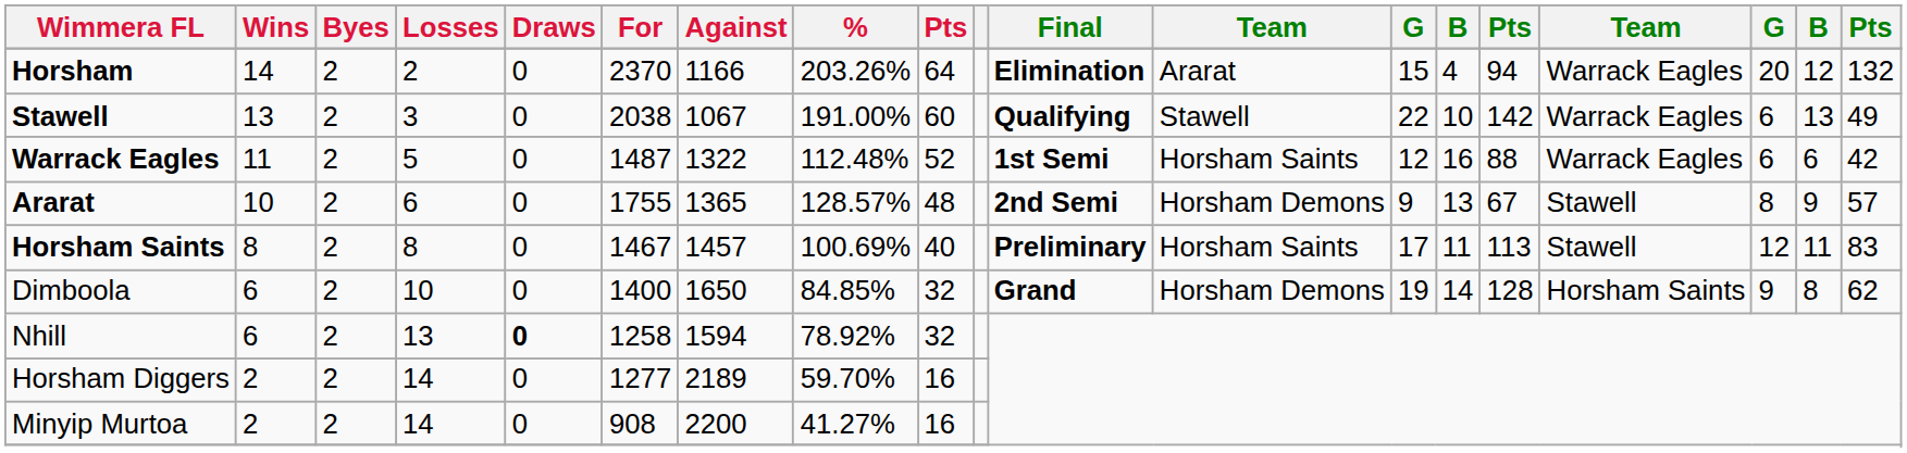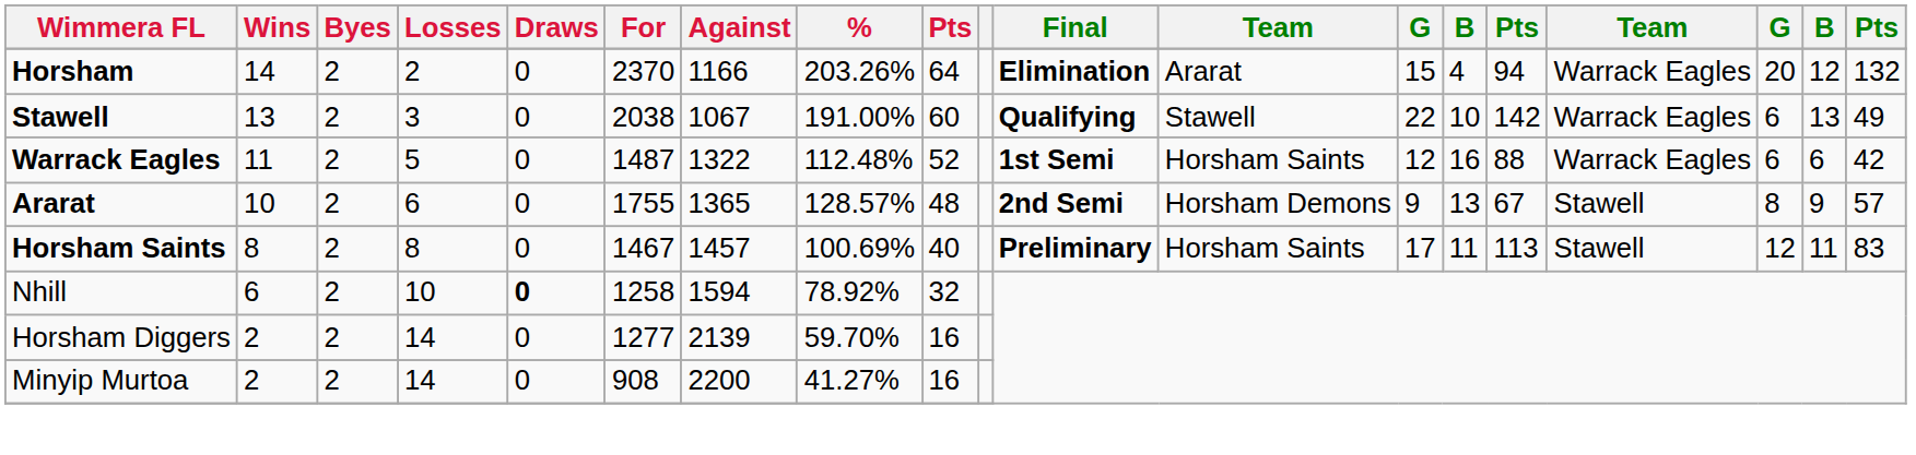 <table style="font-size: 85%; text-align: left;" class="wikitable">
 <tr>
 <th style="color:crimson">Wimmera FL</th>
 <th style="color:crimson">Wins</th>
 <th style="color:crimson">Byes</th>
 <th style="color:crimson">Losses</th>
 <th style="color:crimson">Draws</th>
 <th style="color:crimson">For</th>
 <th style="color:crimson">Against</th>
 <th style="color:crimson">%</th>
 <th style="color:crimson">Pts</th>
 <th></th>
 <th style="color:green">Final</th>
 <th style="color:green">Team</th>
 <th style="color:green">G</th>
 <th style="color:green">B</th>
 <th style="color:green">Pts</th>
 <th style="color:green">Team</th>
 <th style="color:green">G</th>
 <th style="color:green">B</th>
 <th style="color:green">Pts</th>
 </tr>
 <tr>
 </tr>
 <tr>
 </tr>
 <tr>
 <td><strong>	Horsham	</strong></td>
 <td>14</td>
 <td>2</td>
 <td>2</td>
 <td>0</td>
 <td>2370</td>
 <td>1166</td>
 <td>203.26%</td>
 <td>64</td>
 <td></td>
 <td><strong>Elimination</strong></td>
 <td>Ararat</td>
 <td>15</td>
 <td>4</td>
 <td>94</td>
 <td>Warrack Eagles</td>
 <td>20</td>
 <td>12</td>
 <td>132</td>
 </tr>
 <tr>
 <td><strong>	Stawell	</strong></td>
 <td>13</td>
 <td>2</td>
 <td>3</td>
 <td>0</td>
 <td>2038</td>
 <td>1067</td>
 <td>191.00%</td>
 <td>60</td>
 <td></td>
 <td><strong>Qualifying</strong></td>
 <td>Stawell</td>
 <td>22</td>
 <td>10</td>
 <td>142</td>
 <td>Warrack Eagles</td>
 <td>6</td>
 <td>13</td>
 <td>49</td>
 </tr>
 <tr>
 <td><strong>	Warrack Eagles	</strong></td>
 <td>11</td>
 <td>2</td>
 <td>5</td>
 <td>0</td>
 <td>1487</td>
 <td>1322</td>
 <td>112.48%</td>
 <td>52</td>
 <td></td>
 <td><strong>1st Semi</strong></td>
 <td>Horsham Saints</td>
 <td>12</td>
 <td>16</td>
 <td>88</td>
 <td>Warrack Eagles</td>
 <td>6</td>
 <td>6</td>
 <td>42</td>
 </tr>
 <tr>
 <td><strong>	Ararat	</strong></td>
 <td>10</td>
 <td>2</td>
 <td>6</td>
 <td>0</td>
 <td>1755</td>
 <td>1365</td>
 <td>128.57%</td>
 <td>48</td>
 <td></td>
 <td><strong>2nd Semi</strong></td>
 <td>Horsham Demons</td>
 <td>9</td>
 <td>13</td>
 <td>67</td>
 <td>Stawell</td>
 <td>8</td>
 <td>9</td>
 <td>57</td>
 </tr>
 <tr ||>
 <td><strong>	Horsham Saints	</strong></td>
 <td>8</td>
 <td>2</td>
 <td>8</td>
 <td>0</td>
 <td>1467</td>
 <td>1457</td>
 <td>100.69%</td>
 <td>40</td>
 <td></td>
 <td><strong>Preliminary</strong></td>
 <td>Horsham Saints</td>
 <td>17</td>
 <td>11</td>
 <td>113</td>
 <td>Stawell</td>
 <td>12</td>
 <td>11</td>
 <td>83</td>
 </tr>
 <tr>
-<td>Dimboola</td>
+<td>Nhill</td>
 <td>6</td>
 <td>2</td>
 <td>10</td>
-<td>0</td>
-<td>1400</td>
-<td>1650</td>
-<td>84.85%</td>
-<td>32</td>
-<td></td>
-<td><strong>Grand</strong></td>
-<td>Horsham Demons</td>
-<td>19</td>
-<td>14</td>
-<td>128</td>
-<td>Horsham Saints</td>
-<td>9</td>
-<td>8</td>
-<td>62</td>
-</tr>
-<tr>
-<td>Nhill</td>
-<td>6</td>
-<td>2</td>
-<td>13</td>
 <td><strong>0</strong></td>
 <td>1258</td>
 <td>1594</td>
 <td>78.92%</td>
 <td>32</td>
 <td></td>
 </tr>
 <tr>
 <td>Horsham Diggers</td>
 <td>2</td>
 <td>2</td>
 <td>14</td>
 <td>0</td>
 <td>1277</td>
-<td>2189</td>
+<td>2139</td>
 <td>59.70%</td>
 <td>16</td>
 <td></td>
 </tr>
 <tr>
 <td>Minyip Murtoa</td>
 <td>2</td>
 <td>2</td>
 <td>14</td>
 <td>0</td>
 <td>908</td>
 <td>2200</td>
 <td>41.27%</td>
 <td>16</td>
 <td></td>
 </tr>
 <tr>
 </tr>
 </table>
